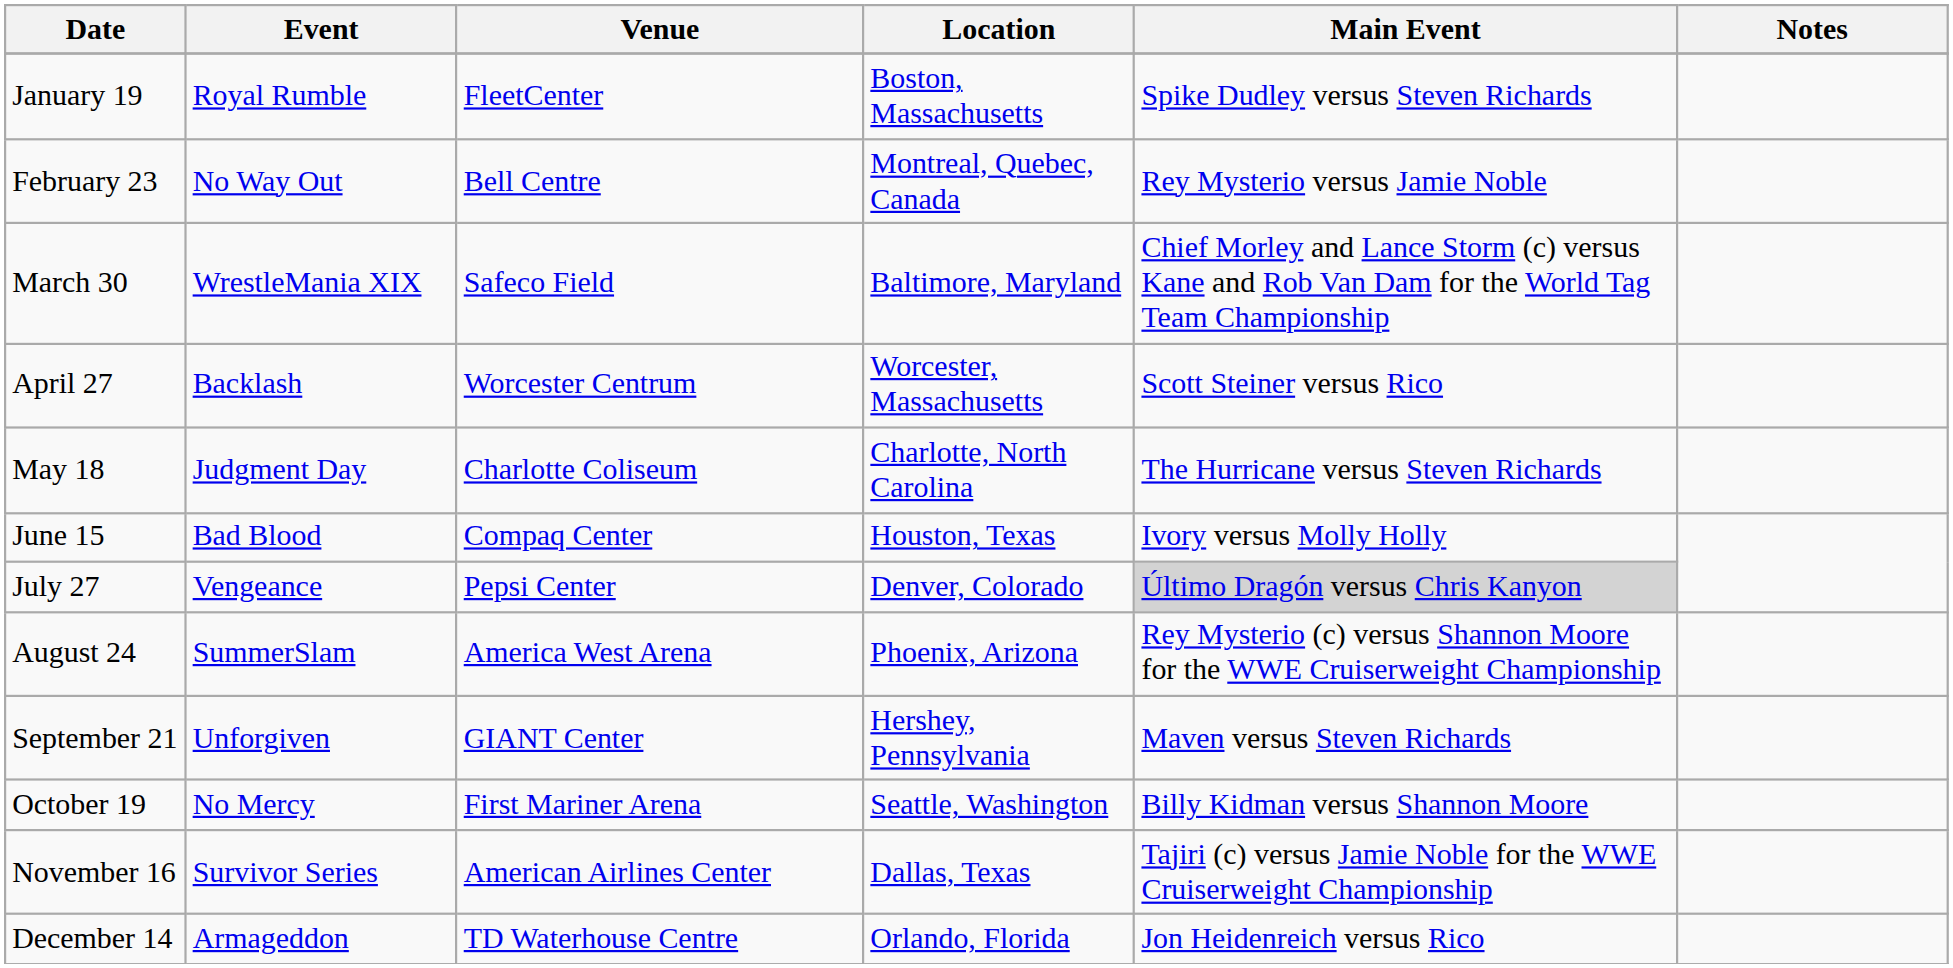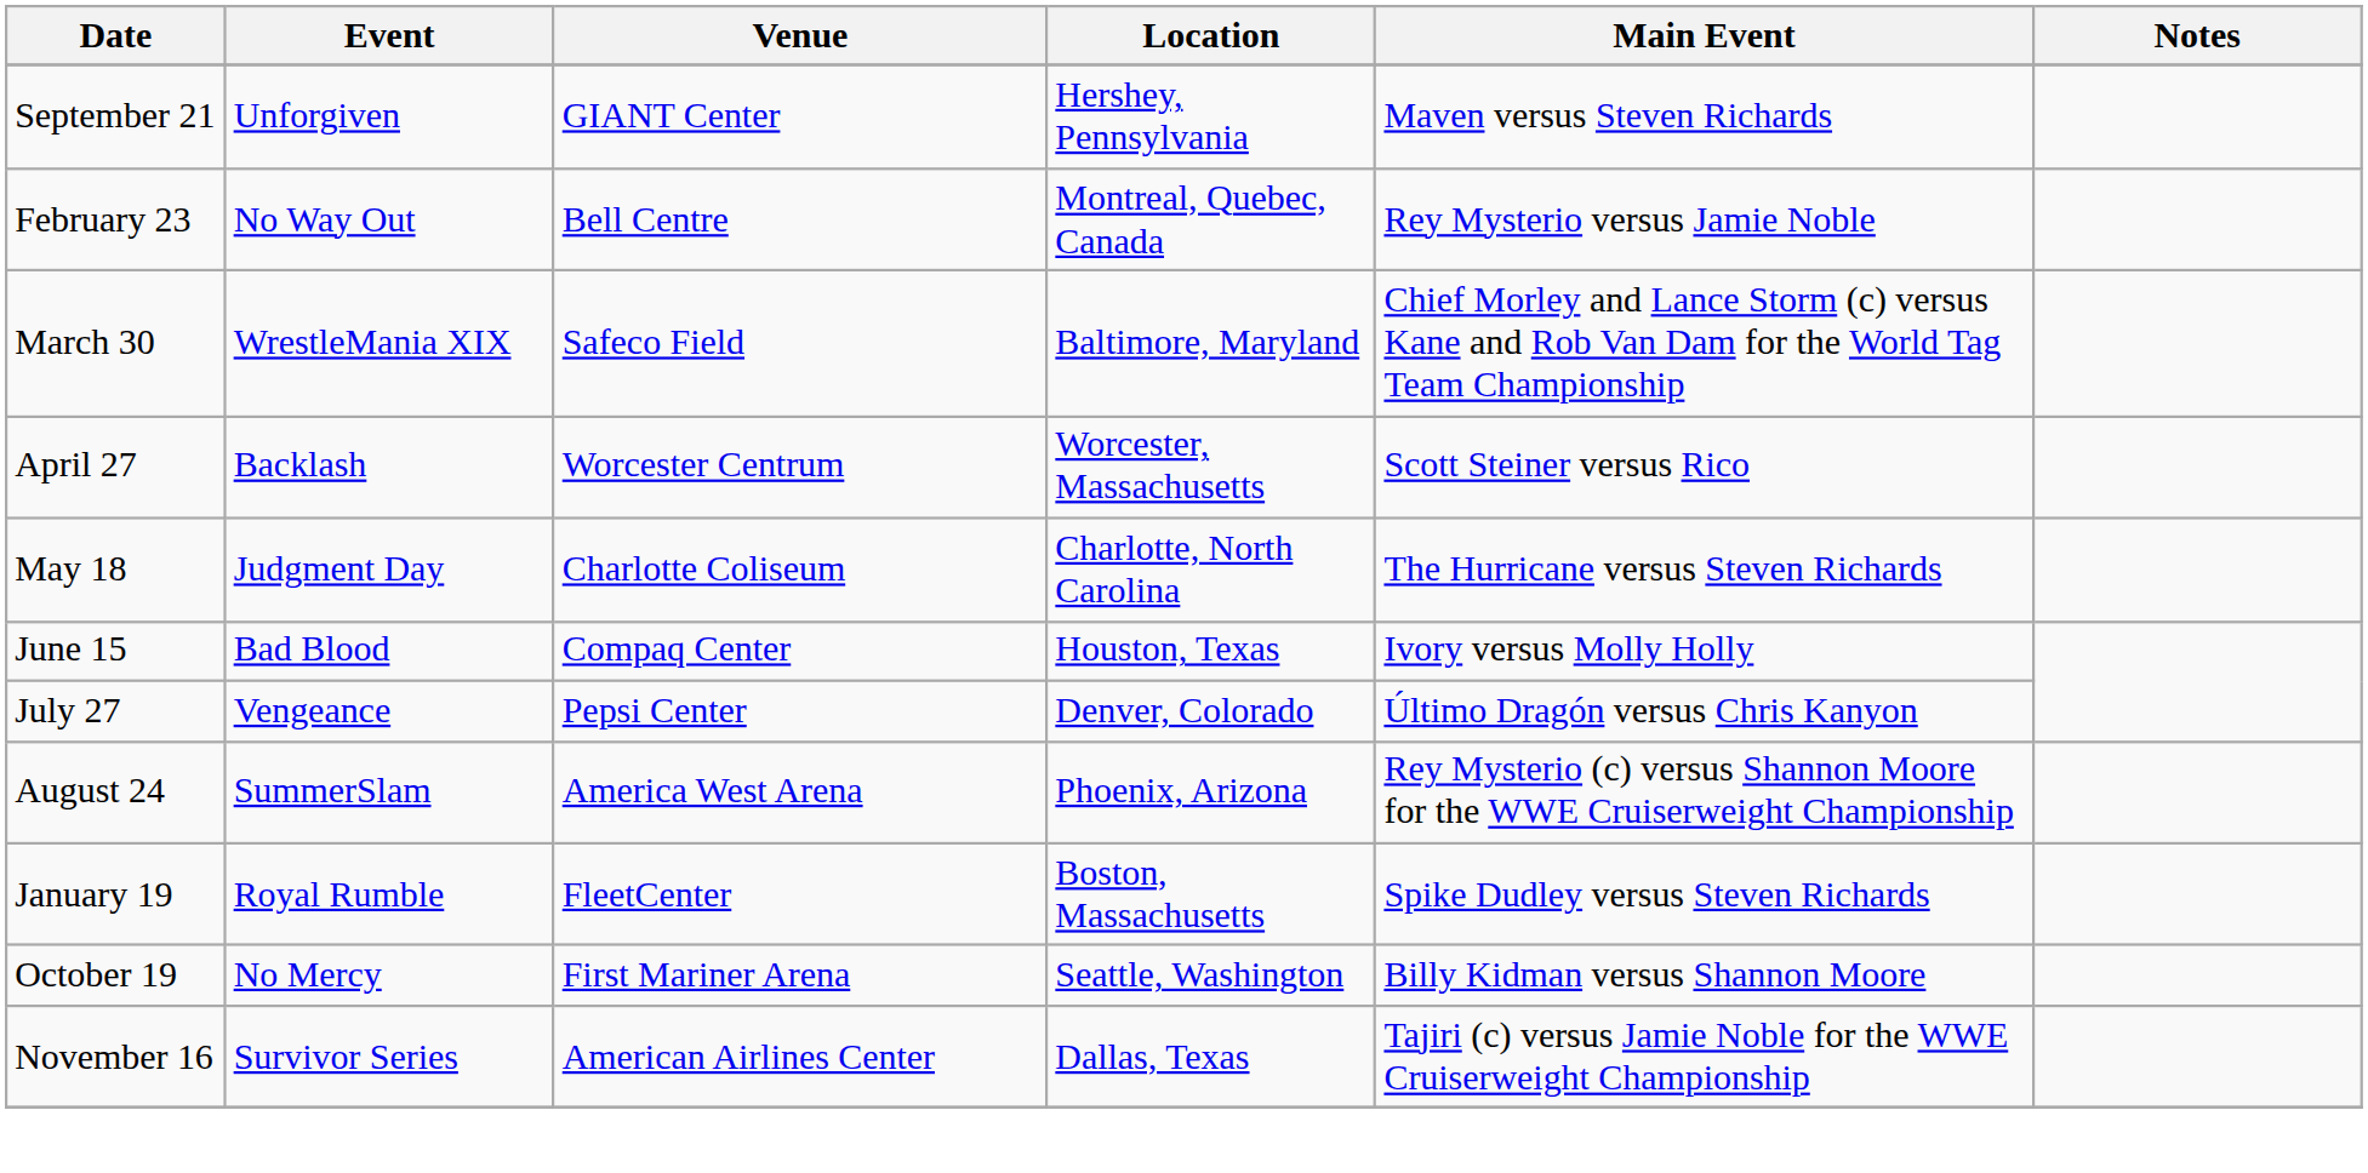 <table class="sortable wikitable succession-box" style="font-size:85%; width:100%">
 <tr>
 <th scope="col" style="width:5%;">Date</th>
 <th scope="col" style="width:10%;">Event</th>
 <th scope="col" style="width:15%;">Venue</th>
 <th scope="col" style="width:10%;">Location</th>
 <th scope="col" style="width:20%;">Main Event</th>
 <th scope="col" style="width:10%;">Notes</th>
 </tr>
 <tr>
 </tr>
 <tr>
-<td>January 19</td>
-<td><a href='#'>Royal Rumble</a></td>
-<td><a href='#'>FleetCenter</a></td>
-<td><a href='#'>Boston, Massachusetts</a></td>
-<td><a href='#'>Spike Dudley</a> versus <a href='#'>Steven Richards</a></td>
+<td>September 21</td>
+<td><a href='#'>Unforgiven</a></td>
+<td><a href='#'>GIANT Center</a></td>
+<td><a href='#'>Hershey, Pennsylvania</a></td>
+<td><a href='#'>Maven</a> versus <a href='#'>Steven Richards</a></td>
 <td></td>
 </tr>
 <tr>
 <td>February 23</td>
 <td><a href='#'>No Way Out</a></td>
 <td><a href='#'>Bell Centre</a></td>
 <td><a href='#'>Montreal, Quebec, Canada</a></td>
 <td><a href='#'>Rey Mysterio</a> versus <a href='#'>Jamie Noble</a></td>
 <td></td>
 </tr>
 <tr>
 <td>March 30</td>
 <td><a href='#'>WrestleMania XIX</a></td>
 <td><a href='#'>Safeco Field</a></td>
 <td><a href='#'>Baltimore, Maryland</a></td>
 <td><a href='#'>Chief Morley</a> and <a href='#'>Lance Storm</a> (c) versus <a href='#'>Kane</a> and <a href='#'>Rob Van Dam</a> for the <a href='#'>World Tag Team Championship</a></td>
 <td></td>
 </tr>
 <tr>
 <td>April 27</td>
 <td><a href='#'>Backlash</a></td>
 <td><a href='#'>Worcester Centrum</a></td>
 <td><a href='#'>Worcester, Massachusetts</a></td>
 <td><a href='#'>Scott Steiner</a> versus <a href='#'>Rico</a></td>
 <td></td>
 </tr>
 <tr>
 <td>May 18</td>
 <td><a href='#'>Judgment Day</a></td>
 <td><a href='#'>Charlotte Coliseum</a></td>
 <td><a href='#'>Charlotte, North Carolina</a></td>
 <td><a href='#'>The Hurricane</a> versus <a href='#'>Steven Richards</a></td>
 <td></td>
 </tr>
 <tr>
 <td>June 15</td>
 <td><a href='#'>Bad Blood</a></td>
 <td><a href='#'>Compaq Center</a></td>
 <td><a href='#'>Houston, Texas</a></td>
 <td><a href='#'>Ivory</a> versus <a href='#'>Molly Holly</a></td>
 </tr>
 <tr>
 <td>July 27</td>
 <td><a href='#'>Vengeance</a></td>
 <td><a href='#'>Pepsi Center</a></td>
 <td><a href='#'>Denver, Colorado</a></td>
-<td style="background: lightgrey;"><a href='#'>Último Dragón</a> versus <a href='#'>Chris Kanyon</a></td>
+<td><a href='#'>Último Dragón</a> versus <a href='#'>Chris Kanyon</a></td>
 </tr>
 <tr>
 <td>August 24</td>
 <td><a href='#'>SummerSlam</a></td>
 <td><a href='#'>America West Arena</a></td>
 <td><a href='#'>Phoenix, Arizona</a></td>
 <td><a href='#'>Rey Mysterio</a> (c) versus <a href='#'>Shannon Moore</a> for the <a href='#'>WWE Cruiserweight Championship</a></td>
 <td></td>
 </tr>
 <tr>
-<td>September 21</td>
-<td><a href='#'>Unforgiven</a></td>
-<td><a href='#'>GIANT Center</a></td>
-<td><a href='#'>Hershey, Pennsylvania</a></td>
-<td><a href='#'>Maven</a> versus <a href='#'>Steven Richards</a></td>
+<td>January 19</td>
+<td><a href='#'>Royal Rumble</a></td>
+<td><a href='#'>FleetCenter</a></td>
+<td><a href='#'>Boston, Massachusetts</a></td>
+<td><a href='#'>Spike Dudley</a> versus <a href='#'>Steven Richards</a></td>
 <td></td>
 </tr>
 <tr>
 <td>October 19</td>
 <td><a href='#'>No Mercy</a></td>
 <td><a href='#'>First Mariner Arena</a></td>
 <td><a href='#'>Seattle, Washington</a></td>
 <td><a href='#'>Billy Kidman</a> versus <a href='#'>Shannon Moore</a></td>
 <td></td>
 </tr>
 <tr>
 <td>November 16</td>
 <td><a href='#'>Survivor Series</a></td>
 <td><a href='#'>American Airlines Center</a></td>
 <td><a href='#'>Dallas, Texas</a></td>
 <td><a href='#'>Tajiri</a> (c) versus <a href='#'>Jamie Noble</a> for the <a href='#'>WWE Cruiserweight Championship</a></td>
 <td></td>
 </tr>
 <tr>
-<td>December 14</td>
-<td><a href='#'>Armageddon</a></td>
-<td><a href='#'>TD Waterhouse Centre</a></td>
-<td><a href='#'>Orlando, Florida</a></td>
-<td><a href='#'>Jon Heidenreich</a> versus <a href='#'>Rico</a></td>
-<td></td>
-</tr>
-<tr>
 </tr>
 </table>
